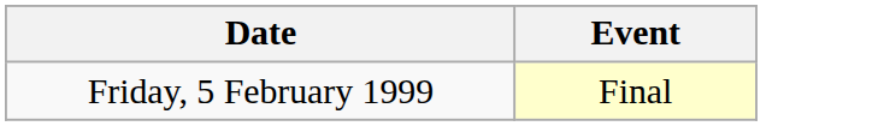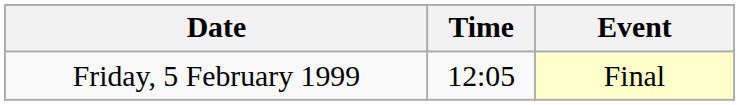 <table class = "wikitable" style="text-align:center;">
 <tr>
 <th width=220>Date</th>
+<th width=50>Time</th>
 <th width=100>Event</th>
 </tr>
 <tr>
 <td>Friday, 5 February 1999</td>
+<td>12:05</td>
 <td bgcolor=ffffcc>Final</td>
 </tr>
 </table>
